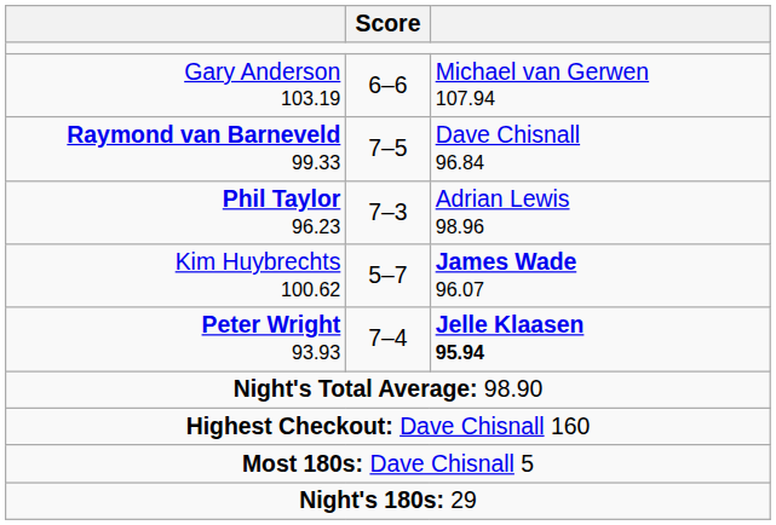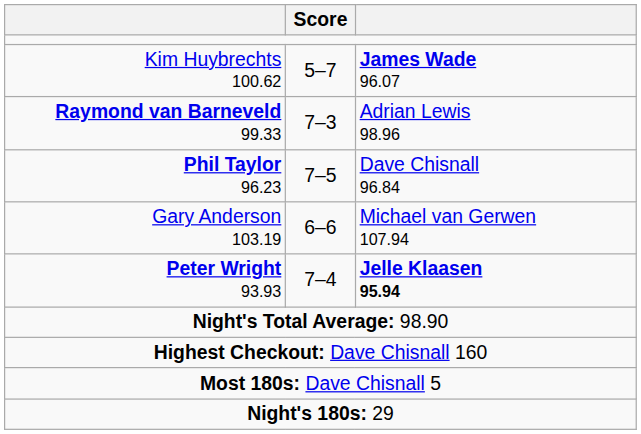 <table class=wikitable style="text-align:center">
 <tr>
 <th width=225></th>
 <th width=50>Score</th>
 <th width=225></th>
 </tr>
 <tr align=center>
 <td colspan="3"></td>
 </tr>
 <tr align=left>
-<td align=right><a href='#'>Gary Anderson</a> <br><small><span>103.19</span></small></td>
-<td align=center>6–6</td>
-<td> <a href='#'>Michael van Gerwen</a> <br><small><span>107.94</span></small></td>
+<td align=right><a href='#'>Kim Huybrechts</a> <br><small><span>100.62</span></small></td>
+<td align=center>5–7</td>
+<td> <strong><a href='#'>James Wade</a></strong> <br><small><span>96.07</span></small></td>
 </tr>
 <tr align=left>
 <td align=right><strong><a href='#'>Raymond van Barneveld</a></strong>  <br><small><span>99.33</span></small></td>
+<td align=center>7–3</td>
+<td> <a href='#'>Adrian Lewis</a> <br><small><span>98.96</span></small></td>
+</tr>
+<tr align=left>
+<td align=right><strong><a href='#'>Phil Taylor</a></strong> <br><small><span>96.23</span></small></td>
 <td align=center>7–5</td>
 <td> <a href='#'>Dave Chisnall</a><br><small><span>96.84</span></small></td>
 </tr>
 <tr align=left>
-<td align=right><strong><a href='#'>Phil Taylor</a></strong> <br><small><span>96.23</span></small></td>
-<td align=center>7–3</td>
-<td> <a href='#'>Adrian Lewis</a> <br><small><span>98.96</span></small></td>
-</tr>
-<tr align=left>
-<td align=right><a href='#'>Kim Huybrechts</a> <br><small><span>100.62</span></small></td>
-<td align=center>5–7</td>
-<td> <strong><a href='#'>James Wade</a></strong> <br><small><span>96.07</span></small></td>
+<td align=right><a href='#'>Gary Anderson</a> <br><small><span>103.19</span></small></td>
+<td align=center>6–6</td>
+<td> <a href='#'>Michael van Gerwen</a> <br><small><span>107.94</span></small></td>
 </tr>
 <tr align=left>
 <td align=right><strong><a href='#'>Peter Wright</a></strong>  <br><small><span>93.93</span></small></td>
 <td align=center>7–4</td>
 <td><strong> <a href='#'>Jelle Klaasen</a> <br><small><span>95.94</span></small></strong></td>
 </tr>
 <tr align=center>
 <td colspan="3"><strong>Night's Total Average:</strong> 98.90 </td>
 </tr>
 <tr align=center>
 <td colspan="3"><strong>Highest Checkout:</strong>  <a href='#'>Dave Chisnall</a> 160</td>
 </tr>
 <tr align=center>
 <td colspan="3"><strong>Most 180s:</strong>  <a href='#'>Dave Chisnall</a> 5</td>
 </tr>
 <tr align=center>
 <td colspan="3"><strong>Night's 180s:</strong>  29</td>
 </tr>
 </table>
